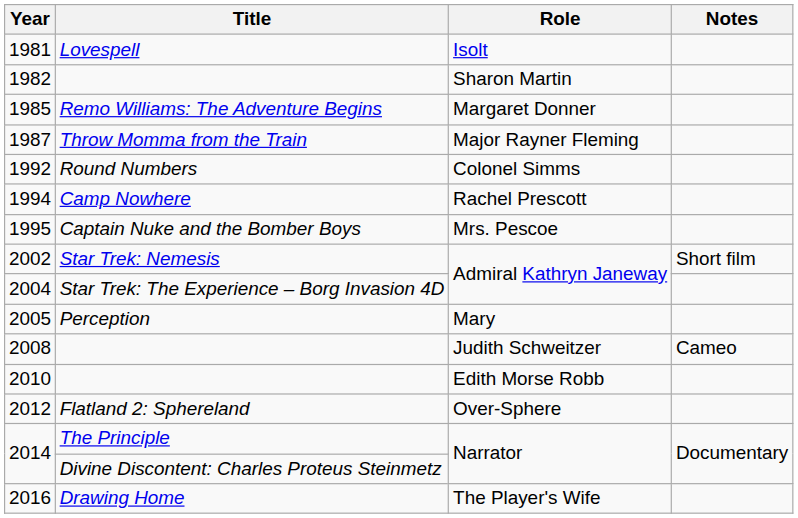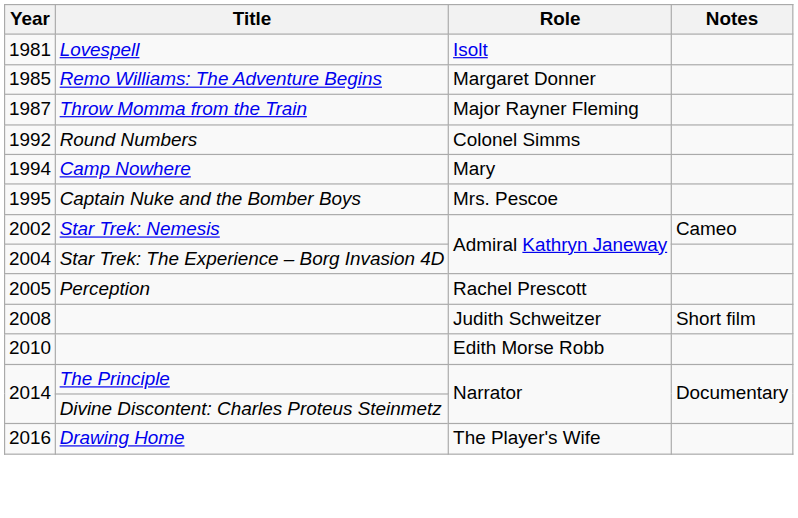 <table class="wikitable sortable">
 <tr>
 <th>Year</th>
 <th>Title</th>
 <th>Role</th>
 <th class="unsortable">Notes</th>
 </tr>
 <tr>
 <td>1981</td>
 <td><em><a href='#'>Lovespell</a></em></td>
 <td><a href='#'>Isolt</a></td>
-<td></td>
-</tr>
-<tr>
-<td>1982</td>
-<td><em></em></td>
-<td>Sharon Martin</td>
 <td></td>
 </tr>
 <tr>
 <td>1985</td>
 <td><em><a href='#'>Remo Williams: The Adventure Begins</a></em></td>
 <td>Margaret Donner</td>
 <td></td>
 </tr>
 <tr>
 <td>1987</td>
 <td><em><a href='#'>Throw Momma from the Train</a></em></td>
 <td>Major Rayner Fleming</td>
 <td></td>
 </tr>
 <tr>
 <td>1992</td>
 <td><em>Round Numbers</em></td>
 <td>Colonel Simms</td>
 <td></td>
 </tr>
 <tr>
 <td>1994</td>
 <td><em><a href='#'>Camp Nowhere</a></em></td>
-<td>Rachel Prescott</td>
+<td>Mary</td>
 <td></td>
 </tr>
 <tr>
 <td>1995</td>
 <td><em>Captain Nuke and the Bomber Boys</em></td>
 <td>Mrs. Pescoe</td>
 <td></td>
 </tr>
 <tr>
 <td>2002</td>
 <td><em><a href='#'>Star Trek: Nemesis</a></em></td>
 <td rowspan="2">Admiral <a href='#'>Kathryn Janeway</a></td>
-<td>Short film</td>
+<td>Cameo</td>
 </tr>
 <tr>
 <td>2004</td>
 <td><em>Star Trek: The Experience – Borg Invasion 4D</em></td>
 <td></td>
 </tr>
 <tr>
 <td>2005</td>
 <td><em>Perception</em></td>
-<td>Mary</td>
+<td>Rachel Prescott</td>
 <td></td>
 </tr>
 <tr>
 <td>2008</td>
 <td><em></em></td>
 <td>Judith Schweitzer</td>
-<td>Cameo</td>
+<td>Short film</td>
 </tr>
 <tr>
 <td>2010</td>
 <td><em></em></td>
 <td>Edith Morse Robb</td>
-<td></td>
-</tr>
-<tr>
-<td>2012</td>
-<td><em>Flatland 2: Sphereland</em></td>
-<td>Over-Sphere</td>
 <td></td>
 </tr>
 <tr>
 <td rowspan="2">2014</td>
 <td><em><a href='#'>The Principle</a></em></td>
 <td rowspan="2">Narrator</td>
 <td rowspan="2">Documentary</td>
 </tr>
 <tr>
 <td><em>Divine Discontent: Charles Proteus Steinmetz</em></td>
 </tr>
 <tr>
 <td>2016</td>
 <td><em><a href='#'>Drawing Home</a></em></td>
 <td>The Player's Wife</td>
 <td></td>
 </tr>
 </table>
